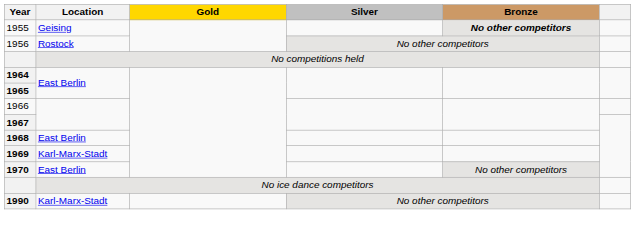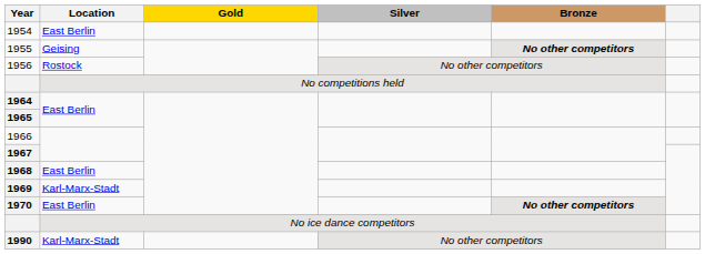 <table class="wikitable unsortable" style="text-align:left; width:80%">
 <tr>
 <th scope="col" style="text-align:center; width:5%">Year</th>
 <th scope="col" style="text-align:center; width:15%">Location</th>
 <th scope="col" style="text-align:center; width:25%; background:gold">Gold</th>
 <th scope="col" style="text-align:center; width:25%; background:silver">Silver</th>
 <th scope="col" style="text-align:center; width:25%; background:#c96">Bronze</th>
 <th scope="col" style="text-align:center; width:5%"></th>
+</tr>
+<tr>
+<td>1954</td>
+<td><a href='#'>East Berlin</a></td>
+<td></td>
+<td></td>
+<td></td>
+<td></td>
 </tr>
 <tr>
 <td>1955</td>
 <td><a href='#'>Geising</a></td>
 <td rowspan="2"></td>
 <td></td>
 <td align="center" bgcolor="e5e4e2"><strong><em>No other competitors</em></strong></td>
 <td></td>
 </tr>
 <tr>
 <td>1956</td>
 <td><a href='#'>Rostock</a></td>
 <td colspan="2" align="center" bgcolor="e5e4e2"><em>No other competitors</em></td>
 <td></td>
 </tr>
 <tr>
 <th scope="row" style="text-align:left"></th>
 <td colspan="4" align="center" bgcolor="e5e4e2"><em>No competitions held</em></td>
 <td></td>
 </tr>
 <tr>
 <th scope="row" style="text-align:left">1964</th>
 <td rowspan="2"><a href='#'>East Berlin</a></td>
 <td rowspan="7"></td>
 <td rowspan="2"></td>
 <td rowspan="2"></td>
 <td rowspan="2"></td>
 </tr>
 <tr>
 <th scope="row" style="text-align:left">1965</th>
 </tr>
 <tr>
 <td>1966</td>
 <td rowspan="2"></td>
 <td rowspan="2"></td>
 <td rowspan="2"></td>
 <td></td>
 </tr>
 <tr>
 <th scope="row" style="text-align:left">1967</th>
 <td rowspan="4"></td>
 </tr>
 <tr>
 <th scope="row" style="text-align:left">1968</th>
 <td><a href='#'>East Berlin</a></td>
 <td></td>
 <td></td>
 </tr>
 <tr>
 <th scope="row" style="text-align:left">1969</th>
 <td><a href='#'>Karl-Marx-Stadt</a></td>
 <td></td>
 <td></td>
 </tr>
 <tr>
 <th scope="row" style="text-align:left">1970</th>
 <td><a href='#'>East Berlin</a></td>
 <td></td>
-<td align="center" bgcolor="e5e4e2"><em>No other competitors</em></td>
+<td align="center" bgcolor="e5e4e2"><strong><em>No other competitors</em></strong></td>
 </tr>
 <tr>
 <th scope="row" style="text-align:left"></th>
 <td colspan="4" align="center" bgcolor="e5e4e2"><em>No ice dance competitors</em></td>
 <td></td>
 </tr>
 <tr>
 <th scope="row" style="text-align:left">1990</th>
 <td><a href='#'>Karl-Marx-Stadt</a></td>
 <td></td>
 <td colspan="2" align="center" bgcolor="e5e4e2"><em>No other competitors</em></td>
 <td></td>
 </tr>
 </table>
